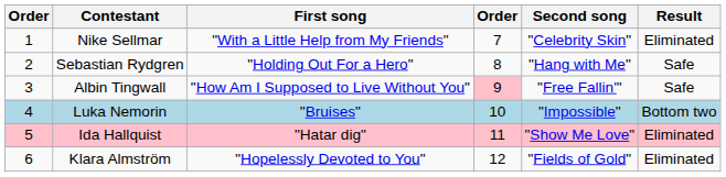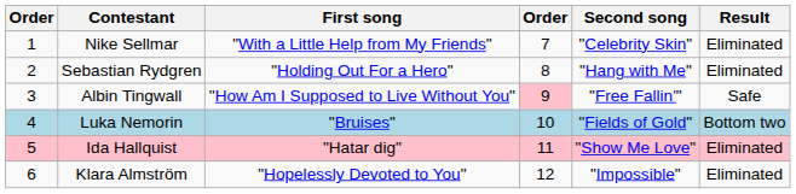 <table class="wikitable plainrowheaders" style="text-align:center;">
 <tr>
 <th>Order</th>
 <th>Contestant</th>
 <th>First song</th>
 <th>Order</th>
 <th>Second song</th>
 <th>Result</th>
 </tr>
 <tr>
 <td>1</td>
 <td>Nike Sellmar</td>
 <td>"<a href='#'>With a Little Help from My Friends</a>"</td>
 <td>7</td>
 <td>"<a href='#'>Celebrity Skin</a>"</td>
 <td>Eliminated</td>
 </tr>
 <tr>
 <td>2</td>
 <td>Sebastian Rydgren</td>
 <td>"<a href='#'>Holding Out For a Hero</a>"</td>
 <td>8</td>
 <td>"<a href='#'>Hang with Me</a>"</td>
-<td>Safe</td>
+<td>Eliminated</td>
 </tr>
 <tr>
 <td>3</td>
 <td>Albin Tingwall</td>
 <td>"<a href='#'>How Am I Supposed to Live Without You</a>"</td>
 <td style="background: pink;">9</td>
 <td>"<a href='#'>Free Fallin'</a>"</td>
 <td>Safe</td>
 </tr>
 <tr style="background:lightblue;">
 <td>4</td>
 <td>Luka Nemorin</td>
 <td>"<a href='#'>Bruises</a>"</td>
 <td>10</td>
-<td>"<a href='#'>Impossible</a>"</td>
+<td>"<a href='#'>Fields of Gold</a>"</td>
 <td>Bottom two</td>
 </tr>
 <tr style="background:pink;">
 <td>5</td>
 <td>Ida Hallquist</td>
 <td>"Hatar dig"</td>
 <td>11</td>
 <td>"<a href='#'>Show Me Love</a>"</td>
 <td>Eliminated</td>
 </tr>
 <tr>
 <td>6</td>
 <td>Klara Almström</td>
 <td>"<a href='#'>Hopelessly Devoted to You</a>"</td>
 <td>12</td>
-<td>"<a href='#'>Fields of Gold</a>"</td>
+<td>"<a href='#'>Impossible</a>"</td>
 <td>Eliminated</td>
 </tr>
 </table>
